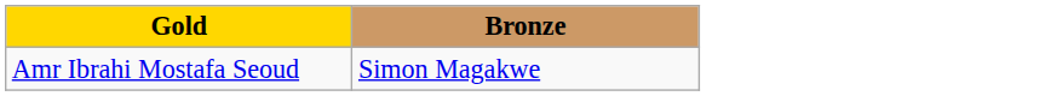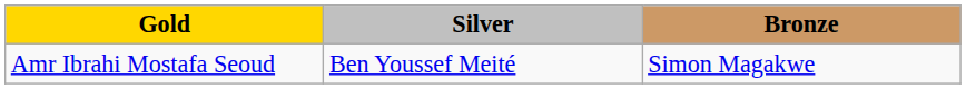 <table class="wikitable" style="text-align:left">
 <tr align="center">
 <td width=200 bgcolor=gold><strong>Gold</strong></td>
+<td width=200 bgcolor=silver><strong>Silver</strong></td>
 <td width=200 bgcolor=CC9966><strong>Bronze</strong></td>
 </tr>
 <tr>
 <td><a href='#'>Amr Ibrahi Mostafa Seoud</a><br><em></em></td>
+<td><a href='#'>Ben Youssef Meité</a><br><em></em></td>
 <td><a href='#'>Simon Magakwe</a><br><em></em></td>
 </tr>
 </table>
